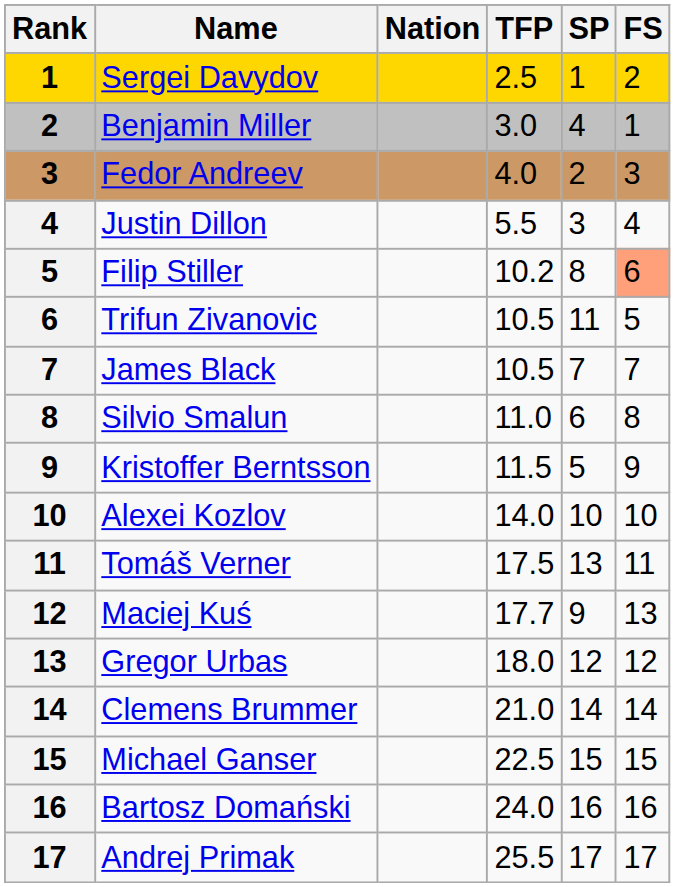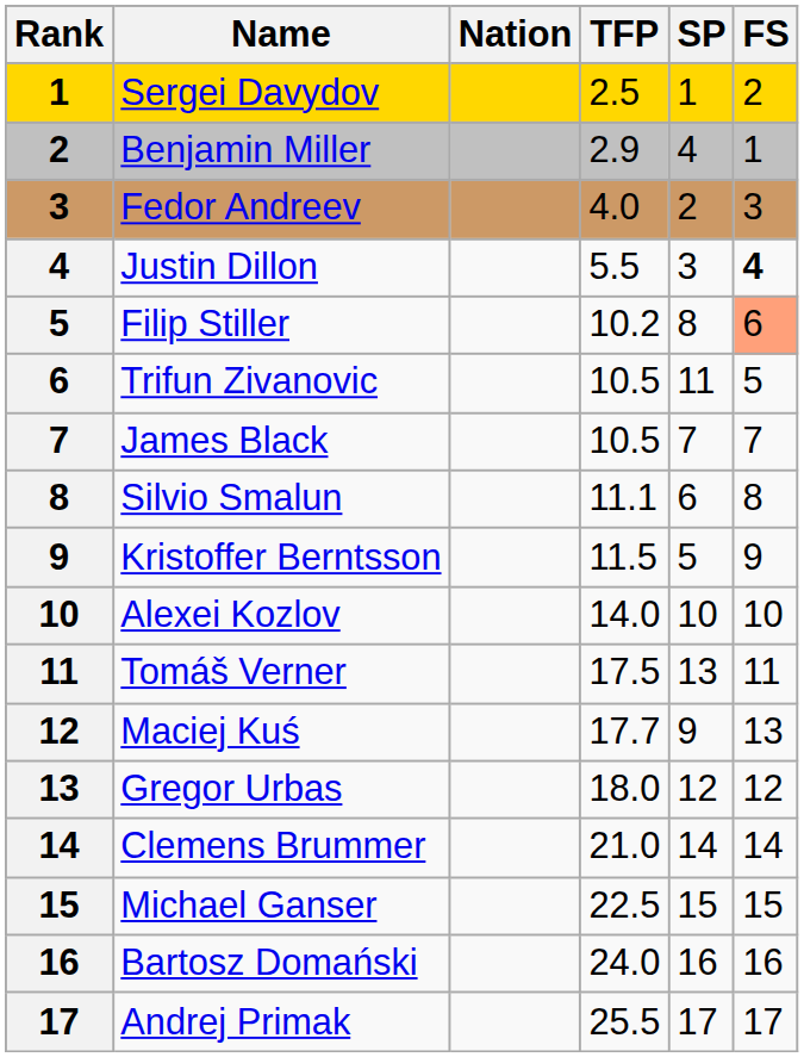 <table class="wikitable">
 <tr>
 <th>Rank</th>
 <th>Name</th>
 <th>Nation</th>
 <th>TFP</th>
 <th>SP</th>
 <th>FS</th>
 </tr>
 <tr bgcolor="gold">
 <td align="center"><strong>1</strong></td>
 <td><a href='#'>Sergei Davydov</a></td>
 <td></td>
 <td>2.5</td>
 <td>1</td>
 <td>2</td>
 </tr>
 <tr bgcolor="silver">
 <td align="center"><strong>2</strong></td>
 <td><a href='#'>Benjamin Miller</a></td>
 <td></td>
-<td>3.0</td>
+<td>2.9</td>
 <td>4</td>
 <td>1</td>
 </tr>
 <tr bgcolor="cc9966">
 <td align="center"><strong>3</strong></td>
 <td><a href='#'>Fedor Andreev</a></td>
 <td></td>
 <td>4.0</td>
 <td>2</td>
 <td>3</td>
 </tr>
 <tr>
 <th>4</th>
 <td><a href='#'>Justin Dillon</a></td>
 <td></td>
 <td>5.5</td>
 <td>3</td>
-<td>4</td>
+<td><strong>4</strong></td>
 </tr>
 <tr>
 <th>5</th>
 <td><a href='#'>Filip Stiller</a></td>
 <td></td>
 <td>10.2</td>
 <td>8</td>
 <td style="background: lightsalmon;">6</td>
 </tr>
 <tr>
 <th>6</th>
 <td><a href='#'>Trifun Zivanovic</a></td>
 <td></td>
 <td>10.5</td>
 <td>11</td>
 <td>5</td>
 </tr>
 <tr>
 <th>7</th>
 <td><a href='#'>James Black</a></td>
 <td></td>
 <td>10.5</td>
 <td>7</td>
 <td>7</td>
 </tr>
 <tr>
 <th>8</th>
 <td><a href='#'>Silvio Smalun</a></td>
 <td></td>
-<td>11.0</td>
+<td>11.1</td>
 <td>6</td>
 <td>8</td>
 </tr>
 <tr>
 <th>9</th>
 <td><a href='#'>Kristoffer Berntsson</a></td>
 <td></td>
 <td>11.5</td>
 <td>5</td>
 <td>9</td>
 </tr>
 <tr>
 <th>10</th>
 <td><a href='#'>Alexei Kozlov</a></td>
 <td></td>
 <td>14.0</td>
 <td>10</td>
 <td>10</td>
 </tr>
 <tr>
 <th>11</th>
 <td><a href='#'>Tomáš Verner</a></td>
 <td></td>
 <td>17.5</td>
 <td>13</td>
 <td>11</td>
 </tr>
 <tr>
 <th>12</th>
 <td><a href='#'>Maciej Kuś</a></td>
 <td></td>
 <td>17.7</td>
 <td>9</td>
 <td>13</td>
 </tr>
 <tr>
 <th>13</th>
 <td><a href='#'>Gregor Urbas</a></td>
 <td></td>
 <td>18.0</td>
 <td>12</td>
 <td>12</td>
 </tr>
 <tr>
 <th>14</th>
 <td><a href='#'>Clemens Brummer</a></td>
 <td></td>
 <td>21.0</td>
 <td>14</td>
 <td>14</td>
 </tr>
 <tr>
 <th>15</th>
 <td><a href='#'>Michael Ganser</a></td>
 <td></td>
 <td>22.5</td>
 <td>15</td>
 <td>15</td>
 </tr>
 <tr>
 <th>16</th>
 <td><a href='#'>Bartosz Domański</a></td>
 <td></td>
 <td>24.0</td>
 <td>16</td>
 <td>16</td>
 </tr>
 <tr>
 <th>17</th>
 <td><a href='#'>Andrej Primak</a></td>
 <td></td>
 <td>25.5</td>
 <td>17</td>
 <td>17</td>
 </tr>
 </table>
